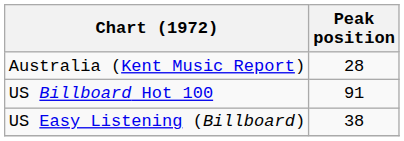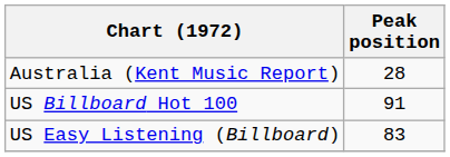 <table class="wikitable sortable">
 <tr>
 <th>Chart (1972)</th>
 <th>Peak<br>position</th>
 </tr>
 <tr>
 <td>Australia (<a href='#'>Kent Music Report</a>)</td>
 <td style="text-align:center;">28</td>
 </tr>
 <tr>
 <td>US <a href='#'><em>Billboard</em> Hot 100</a></td>
 <td style="text-align:center;">91</td>
 </tr>
 <tr>
 <td>US <a href='#'>Easy Listening</a> (<em>Billboard</em>)</td>
-<td style="text-align:center;">38</td>
+<td style="text-align:center;">83</td>
 </tr>
 <tr>
 </tr>
 </table>
